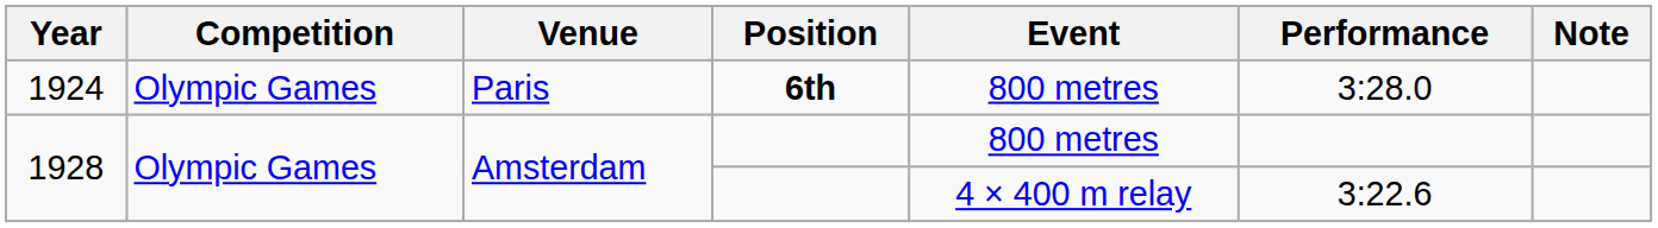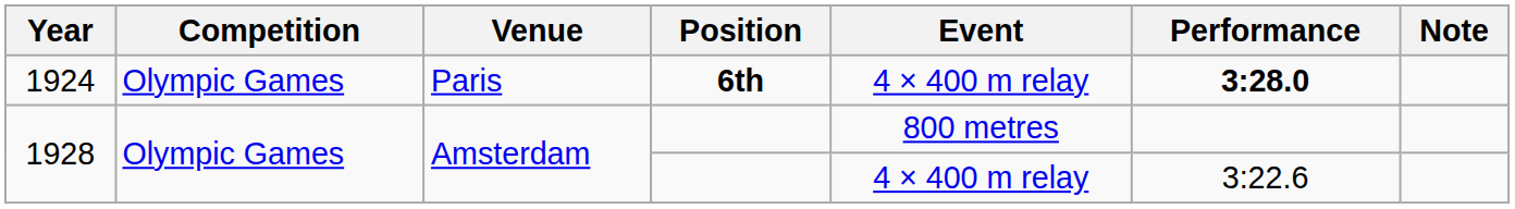 <table class="wikitable" width=55% style="font-size:90%; text-align:center;">
 <tr>
 <th>Year</th>
 <th>Competition</th>
 <th>Venue</th>
 <th>Position</th>
 <th>Event</th>
 <th>Performance</th>
 <th>Note</th>
 </tr>
 <tr>
 <td rowspan=1>1924</td>
 <td rowspan=1 align=left><a href='#'>Olympic Games</a></td>
 <td rowspan=1 align=left> <a href='#'>Paris</a></td>
 <td><strong>6th</strong></td>
-<td><a href='#'>800 metres</a></td>
-<td>3:28.0</td>
+<td><a href='#'>4 × 400 m relay</a></td>
+<td><strong>3:28.0</strong></td>
 <td></td>
 </tr>
 <tr>
 <td rowspan=2>1928</td>
 <td rowspan=2 align=left><a href='#'>Olympic Games</a></td>
 <td rowspan=2 align=left> <a href='#'>Amsterdam</a></td>
 <td></td>
 <td><a href='#'>800 metres</a></td>
 <td></td>
 <td></td>
 </tr>
 <tr>
 <td></td>
 <td><a href='#'>4 × 400 m relay</a></td>
 <td>3:22.6</td>
 <td></td>
 </tr>
 </table>
